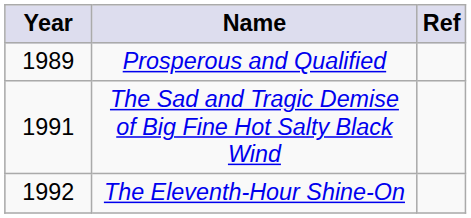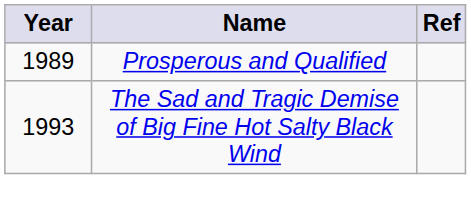 <table class="wikitable" style="font-size:96%; text-align:center; margin: 6px;">
 <tr>
 <th style="background:#dde; width:50px;">Year</th>
 <th style="background:#dde; width:207px;">Name</th>
 <th style="background:#dde; width:25px;">Ref</th>
 </tr>
 <tr>
 <td>1989</td>
 <td><em><a href='#'>Prosperous and Qualified</a></em></td>
 <td></td>
 </tr>
 <tr>
-<td>1991</td>
+<td>1993</td>
 <td><em><a href='#'>The Sad and Tragic Demise of Big Fine Hot Salty Black Wind</a></em></td>
 <td></td>
 </tr>
-<tr>
-<td>1992</td>
-<td><em><a href='#'>The Eleventh-Hour Shine-On</a></em></td>
-<td></td>
-</tr>
 </table>
